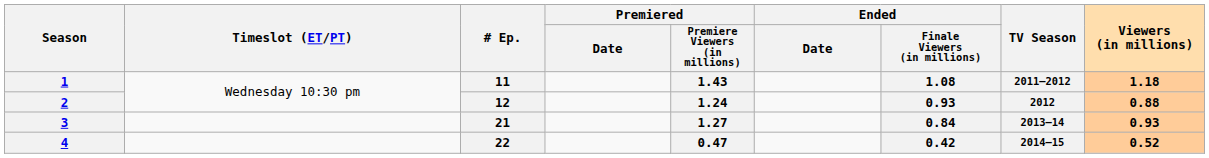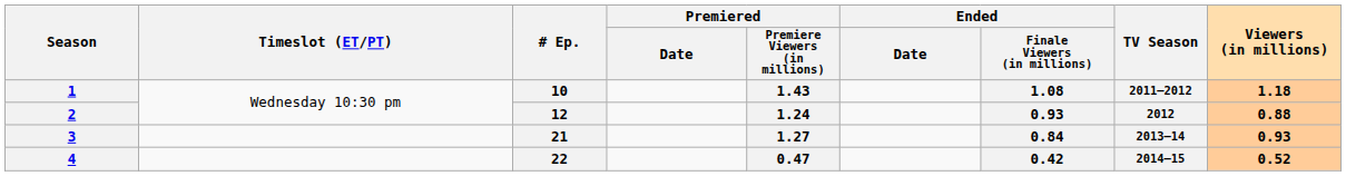 <table class="wikitable">
 <tr>
 <th style="width:10%;" rowspan="2">Season</th>
 <th style="width:28%;" rowspan="2">Timeslot (<a href='#'>ET</a>/<a href='#'>PT</a>)</th>
 <th style="width:7%;" rowspan="2"># Ep.</th>
 <th colspan=2>Premiered</th>
 <th colspan=2>Ended</th>
 <th style="width:7%;" rowspan="2">TV Season</th>
 <th style="width:10%; background:#ffdead;" rowspan="2">Viewers<br>(in millions)</th>
 </tr>
 <tr>
 <th>Date</th>
 <th span style="width:7%; font-size:smaller; line-height:100%;">Premiere<br>Viewers<br>(in millions)</th>
 <th>Date</th>
 <th span style="width:10%; font-size:smaller; line-height:100%;">Finale<br>Viewers<br>(in millions)</th>
 </tr>
 <tr>
 <th><strong><a href='#'>1</a></strong></th>
 <td rowspan="2" style="text-align:center;">Wednesday 10:30 pm</td>
-<th>11</th>
+<th>10</th>
 <td style="font-size:11px;line-height:110%"></td>
 <th>1.43</th>
 <td style="font-size:11px;line-height:110%"></td>
 <th>1.08</th>
 <th style="font-size:smaller">2011–2012</th>
 <th style="background:#fc9;">1.18</th>
 </tr>
 <tr>
 <th><strong><a href='#'>2</a></strong></th>
 <th>12</th>
 <td style="font-size:11px;line-height:110%"></td>
 <th>1.24</th>
 <td style="font-size:11px;line-height:110%"></td>
 <th>0.93</th>
 <th style="font-size:smaller">2012</th>
 <th style="background:#fc9;">0.88</th>
 </tr>
 <tr>
 <th><strong><a href='#'>3</a></strong></th>
 <td></td>
 <th>21</th>
 <td style="font-size:11px;line-height:110%"></td>
 <th>1.27</th>
 <td style="font-size:11px;line-height:110%"></td>
 <th>0.84</th>
 <th style="font-size:smaller">2013–14</th>
 <th style="background:#fc9;">0.93</th>
 </tr>
 <tr>
 <th><strong><a href='#'>4</a></strong></th>
 <td></td>
 <th>22</th>
 <td style="font-size:11px;line-height:110%"></td>
 <th>0.47</th>
 <td style="font-size:11px;line-height:110%"></td>
 <th>0.42</th>
 <th style="font-size:smaller">2014–15</th>
 <th style="background:#fc9;">0.52</th>
 </tr>
 </table>
